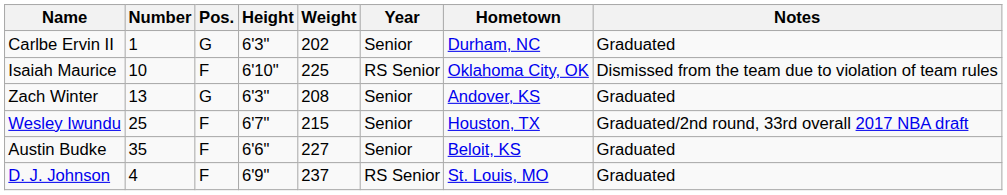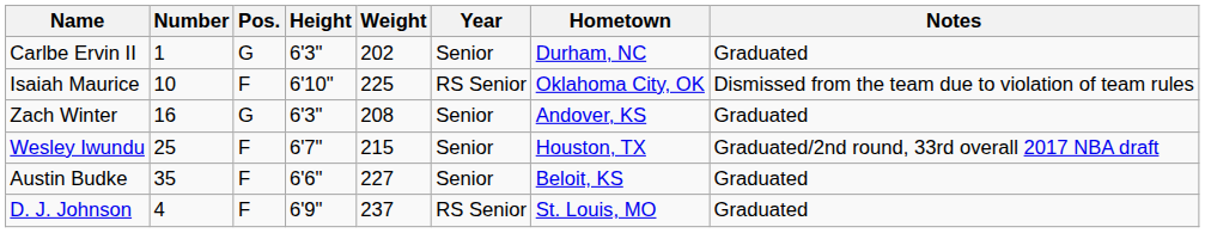 <table class="wikitable sortable" border="1">
 <tr>
 <th>Name</th>
 <th>Number</th>
 <th>Pos.</th>
 <th>Height</th>
 <th>Weight</th>
 <th>Year</th>
 <th>Hometown</th>
 <th class="unsortable">Notes</th>
 </tr>
 <tr>
 <td>Carlbe Ervin II</td>
 <td>1</td>
 <td>G</td>
 <td>6'3"</td>
 <td>202</td>
 <td>Senior</td>
 <td><a href='#'>Durham, NC</a></td>
 <td>Graduated</td>
 </tr>
 <tr>
 <td>Isaiah Maurice</td>
 <td>10</td>
 <td>F</td>
 <td>6'10"</td>
 <td>225</td>
 <td>RS Senior</td>
 <td><a href='#'>Oklahoma City, OK</a></td>
 <td>Dismissed from the team due to violation of team rules</td>
 </tr>
 <tr>
 <td>Zach Winter</td>
-<td>13</td>
+<td>16</td>
 <td>G</td>
 <td>6'3"</td>
 <td>208</td>
 <td>Senior</td>
 <td><a href='#'>Andover, KS</a></td>
 <td>Graduated</td>
 </tr>
 <tr>
 <td><a href='#'>Wesley Iwundu</a></td>
 <td>25</td>
 <td>F</td>
 <td>6'7"</td>
 <td>215</td>
 <td>Senior</td>
 <td><a href='#'>Houston, TX</a></td>
 <td>Graduated/2nd round, 33rd overall <a href='#'>2017 NBA draft</a></td>
 </tr>
 <tr>
 <td>Austin Budke</td>
 <td>35</td>
 <td>F</td>
 <td>6'6"</td>
 <td>227</td>
 <td>Senior</td>
 <td><a href='#'>Beloit, KS</a></td>
 <td>Graduated</td>
 </tr>
 <tr>
 <td><a href='#'>D. J. Johnson</a></td>
 <td>4</td>
 <td>F</td>
 <td>6'9"</td>
 <td>237</td>
 <td>RS Senior</td>
 <td><a href='#'>St. Louis, MO</a></td>
 <td>Graduated</td>
 </tr>
 </table>
